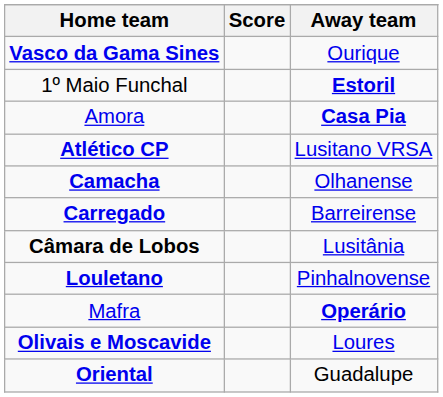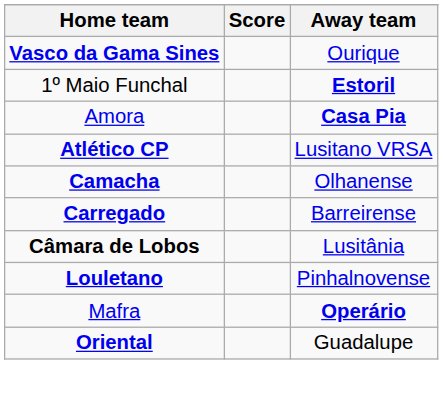 <table class="wikitable" style="text-align: center">
 <tr>
 </tr>
 <tr>
 <th>Home team</th>
 <th>Score</th>
 <th>Away team</th>
 </tr>
 <tr>
 <td><strong><a href='#'>Vasco da Gama Sines</a></strong> </td>
 <td></td>
 <td><a href='#'>Ourique</a> </td>
 </tr>
 <tr>
 <td>1º Maio Funchal </td>
 <td></td>
 <td><strong><a href='#'>Estoril</a></strong> </td>
 </tr>
 <tr>
 <td><a href='#'>Amora</a> </td>
 <td></td>
 <td><strong><a href='#'>Casa Pia</a></strong> </td>
 </tr>
 <tr>
 <td><strong><a href='#'>Atlético CP</a></strong> </td>
 <td></td>
 <td><a href='#'>Lusitano VRSA</a> </td>
 </tr>
 <tr>
 <td><strong><a href='#'>Camacha</a></strong> </td>
 <td></td>
 <td><a href='#'>Olhanense</a> </td>
 </tr>
 <tr>
 <td><strong><a href='#'>Carregado</a></strong> </td>
 <td></td>
 <td><a href='#'>Barreirense</a> </td>
 </tr>
 <tr>
 <td><strong>Câmara de Lobos</strong> </td>
 <td></td>
 <td><a href='#'>Lusitânia</a> </td>
 </tr>
 <tr>
 <td><strong><a href='#'>Louletano</a></strong> </td>
 <td></td>
 <td><a href='#'>Pinhalnovense</a> </td>
 </tr>
 <tr>
 <td><a href='#'>Mafra</a> </td>
 <td></td>
 <td><strong><a href='#'>Operário</a></strong> </td>
 </tr>
 <tr>
-<td><strong><a href='#'>Olivais e Moscavide</a></strong> </td>
-<td></td>
-<td><a href='#'>Loures</a> </td>
-</tr>
-<tr>
 <td><strong><a href='#'>Oriental</a></strong> </td>
 <td></td>
 <td>Guadalupe </td>
 </tr>
 </table>
